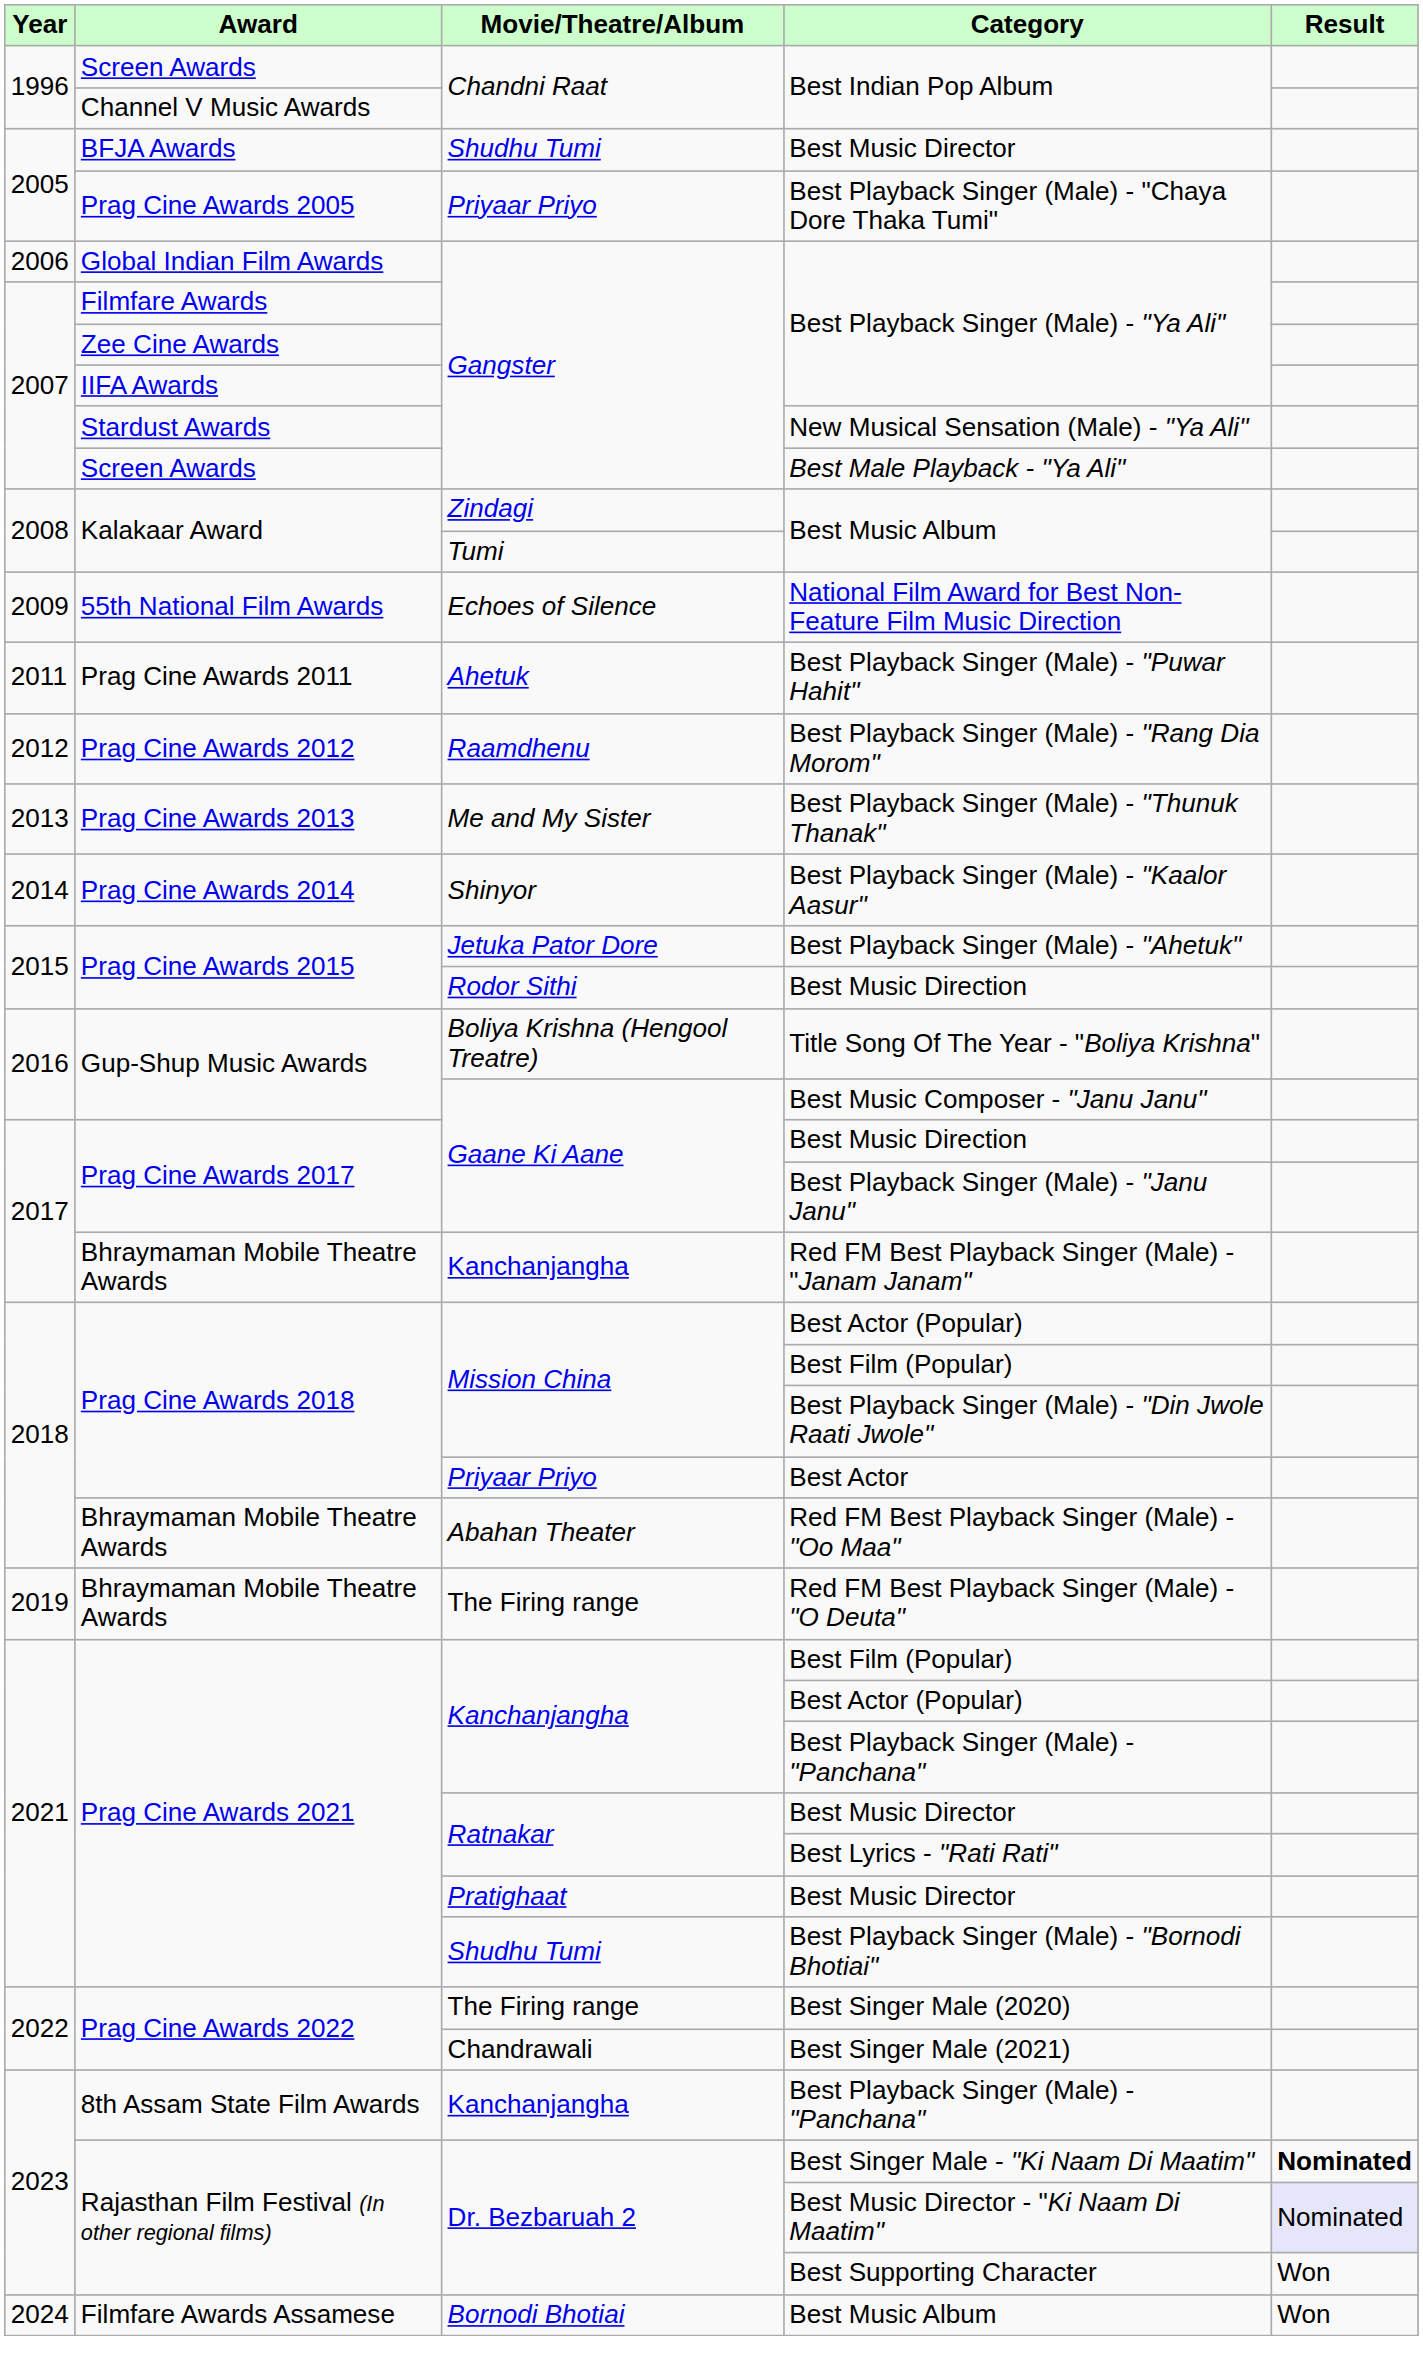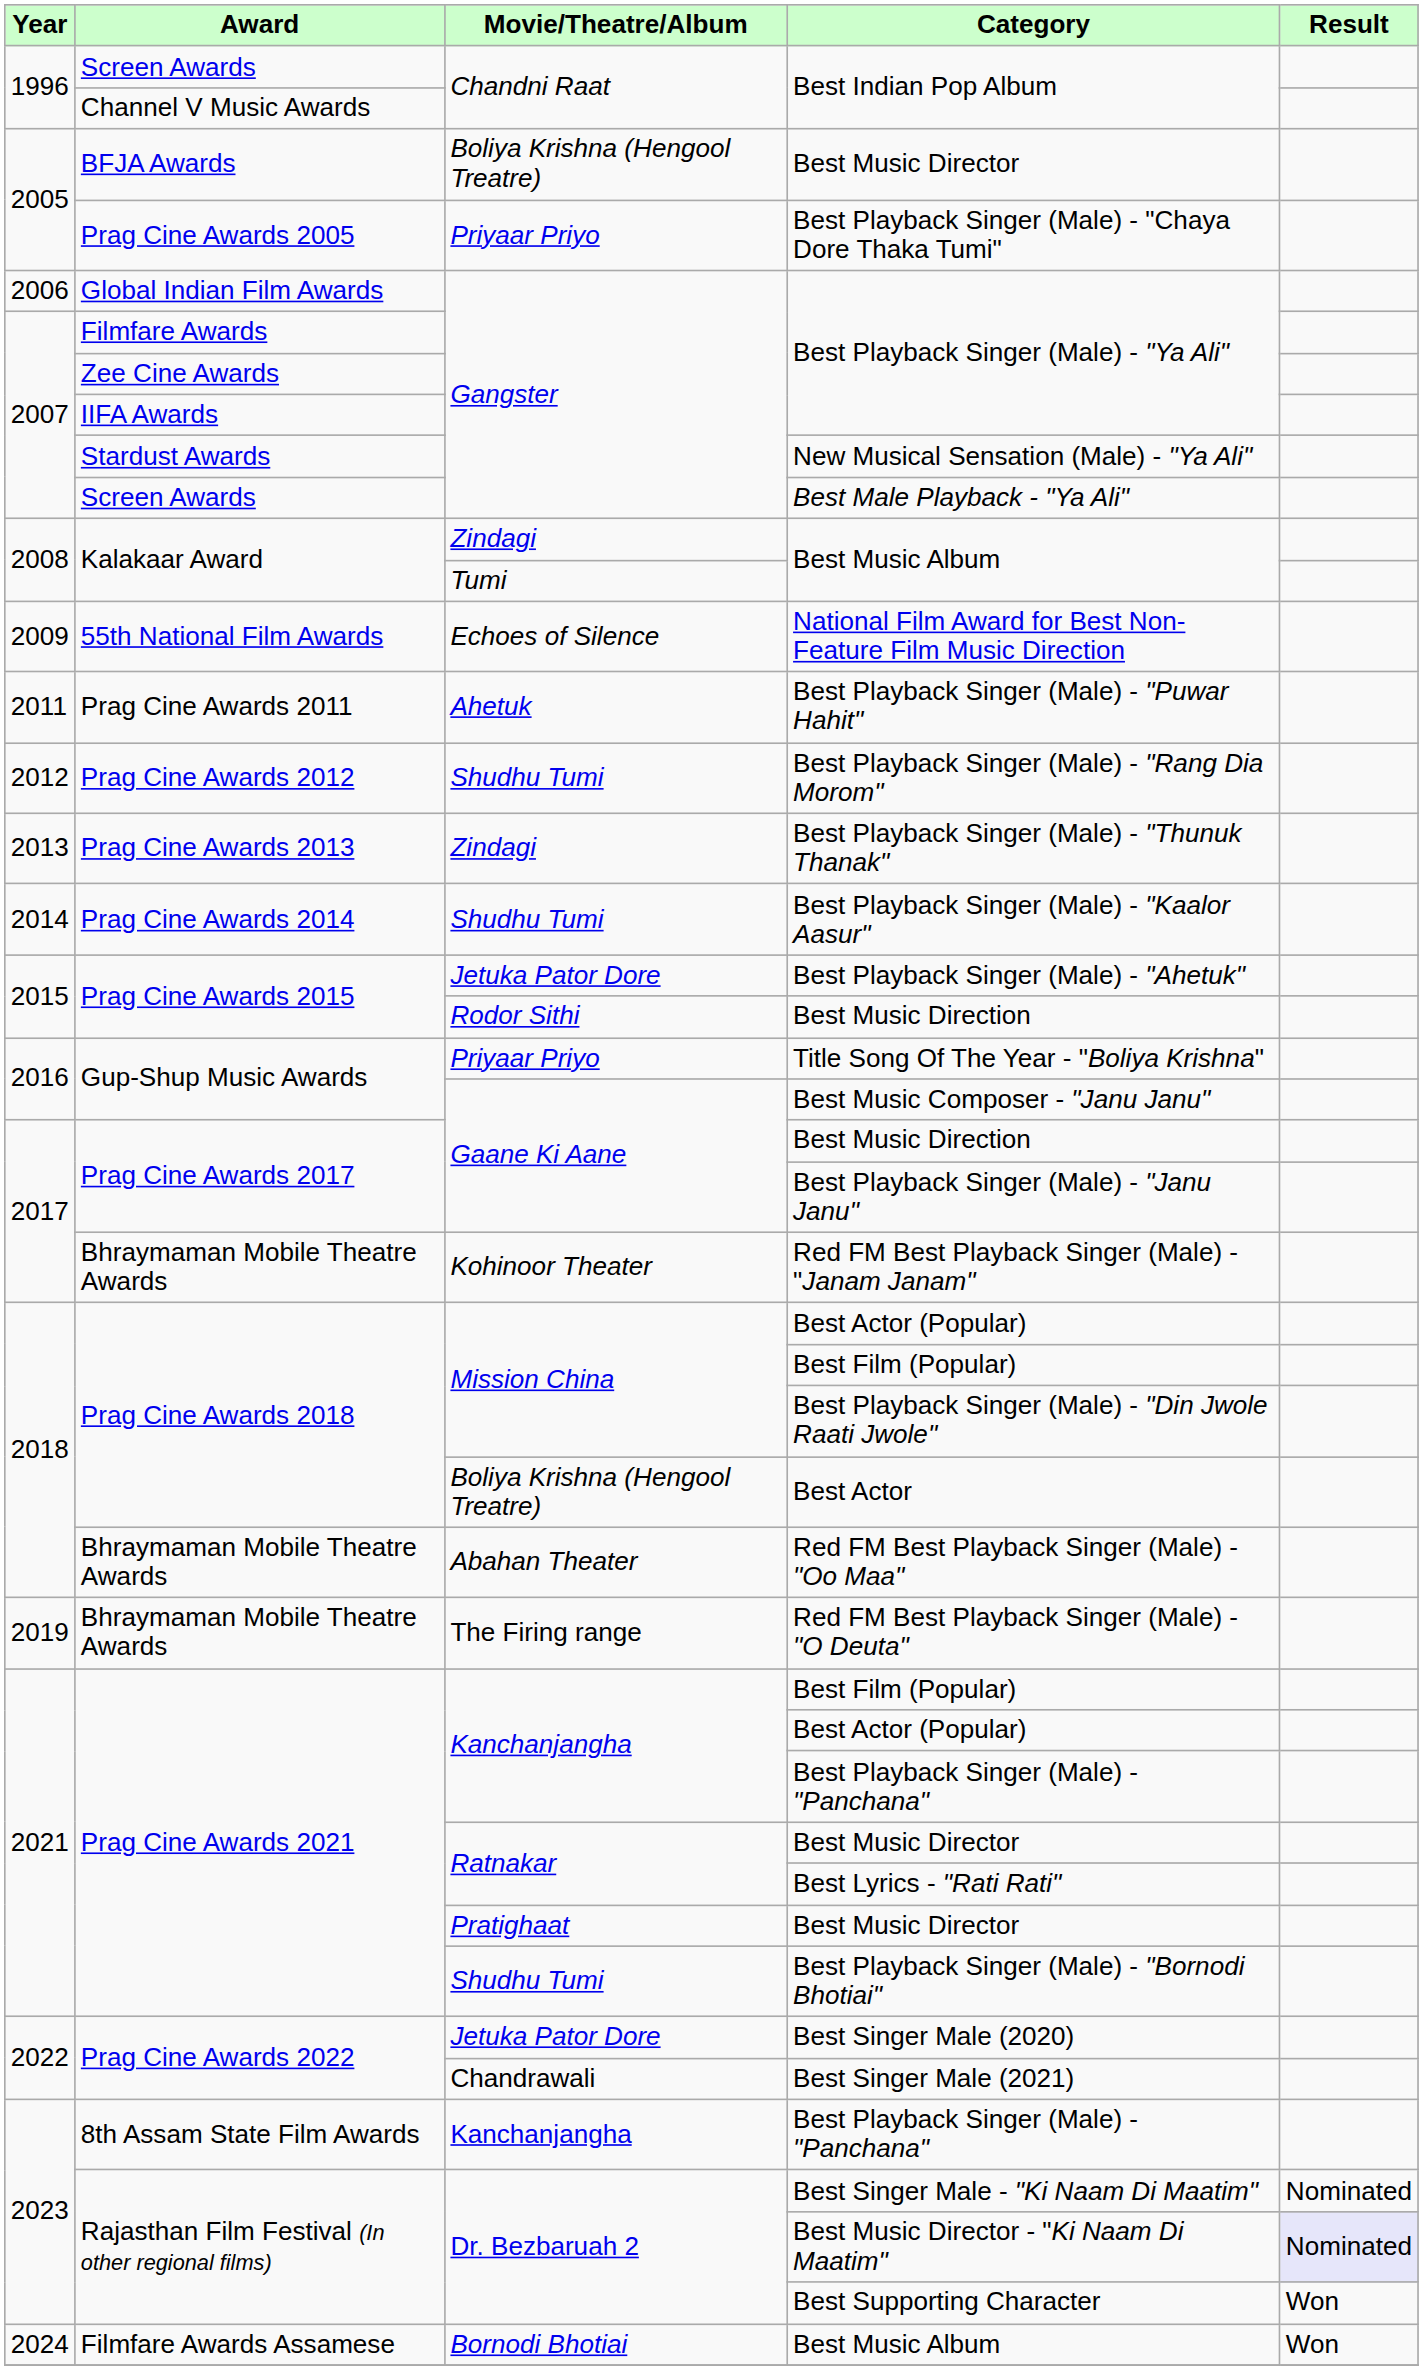 <table class="wikitable">
 <tr style="background:#cfc; text-align:center;">
 <td><strong>Year</strong></td>
 <td><strong>Award</strong></td>
 <td><strong>Movie/Theatre/Album</strong></td>
 <td><strong>Category</strong></td>
 <td><strong>Result</strong></td>
 </tr>
 <tr>
 <td rowspan="2">1996</td>
 <td><a href='#'>Screen Awards</a></td>
 <td rowspan="2"><em>Chandni Raat</em></td>
 <td rowspan="2">Best Indian Pop Album</td>
 <td></td>
 </tr>
 <tr>
 <td>Channel V Music Awards</td>
 <td></td>
 </tr>
 <tr>
 <td rowspan="2">2005</td>
 <td><a href='#'>BFJA Awards</a></td>
-<td><em><a href='#'>Shudhu Tumi</a></em></td>
+<td><em>Boliya Krishna (Hengool Treatre)</em></td>
 <td>Best Music Director</td>
 <td></td>
 </tr>
 <tr>
 <td><a href='#'>Prag Cine Awards 2005</a></td>
 <td><em><a href='#'>Priyaar Priyo</a></em></td>
 <td>Best Playback Singer (Male) - "Chaya Dore Thaka Tumi"</td>
 <td></td>
 </tr>
 <tr>
 <td>2006</td>
 <td><a href='#'>Global Indian Film Awards</a></td>
 <td rowspan="6"><em><a href='#'>Gangster</a></em></td>
 <td rowspan="4">Best Playback Singer (Male) - <em>"Ya Ali"</em></td>
 <td></td>
 </tr>
 <tr>
 <td rowspan="5">2007</td>
 <td><a href='#'>Filmfare Awards</a></td>
 <td></td>
 </tr>
 <tr>
 <td><a href='#'>Zee Cine Awards</a></td>
 <td></td>
 </tr>
 <tr>
 <td><a href='#'>IIFA Awards</a></td>
 <td></td>
 </tr>
 <tr>
 <td><a href='#'>Stardust Awards</a></td>
 <td>New Musical Sensation (Male) - <em>"Ya Ali"</em></td>
 <td></td>
 </tr>
 <tr>
 <td><a href='#'>Screen Awards</a></td>
 <td><em>Best Male Playback - "Ya Ali"</em></td>
 <td></td>
 </tr>
 <tr>
 <td rowspan="2">2008</td>
 <td rowspan="2">Kalakaar Award</td>
 <td><em><a href='#'>Zindagi</a></em></td>
 <td rowspan="2">Best Music Album</td>
 <td></td>
 </tr>
 <tr>
 <td><em>Tumi</em></td>
 <td></td>
 </tr>
 <tr>
 <td>2009</td>
 <td><a href='#'>55th National Film Awards</a></td>
 <td><em>Echoes of Silence</em></td>
 <td><a href='#'>National Film Award for Best Non-Feature Film Music Direction</a></td>
 <td></td>
 </tr>
 <tr>
 <td>2011</td>
 <td>Prag Cine Awards 2011</td>
 <td><em><a href='#'>Ahetuk</a></em></td>
 <td>Best Playback Singer (Male) - <em>"Puwar Hahit"</em></td>
 <td></td>
 </tr>
 <tr>
 <td>2012</td>
 <td><a href='#'>Prag Cine Awards 2012</a></td>
-<td><em><a href='#'>Raamdhenu</a></em></td>
+<td><em><a href='#'>Shudhu Tumi</a></em></td>
 <td>Best Playback Singer (Male) - <em>"Rang Dia Morom"</em></td>
 <td></td>
 </tr>
 <tr>
 <td>2013</td>
 <td><a href='#'>Prag Cine Awards 2013</a></td>
-<td><em>Me and My Sister</em></td>
+<td><em><a href='#'>Zindagi</a></em></td>
 <td>Best Playback Singer (Male) - <em>"Thunuk Thanak"</em></td>
 <td></td>
 </tr>
 <tr>
 <td>2014</td>
 <td><a href='#'>Prag Cine Awards 2014</a></td>
-<td><em>Shinyor</em></td>
+<td><em><a href='#'>Shudhu Tumi</a></em></td>
 <td>Best Playback Singer (Male) - <em>"Kaalor Aasur"</em></td>
 <td></td>
 </tr>
 <tr>
 <td rowspan="2">2015</td>
 <td rowspan="2"><a href='#'>Prag Cine Awards 2015</a></td>
 <td><em><a href='#'>Jetuka Pator Dore</a></em></td>
 <td>Best Playback Singer (Male) - <em>"Ahetuk"</em></td>
 <td></td>
 </tr>
 <tr>
 <td><em><a href='#'>Rodor Sithi</a></em></td>
 <td>Best Music Direction</td>
 <td></td>
 </tr>
 <tr>
 <td rowspan="2">2016</td>
 <td rowspan="2">Gup-Shup Music Awards</td>
-<td><em>Boliya Krishna (Hengool Treatre)</em></td>
+<td><em><a href='#'>Priyaar Priyo</a></em></td>
 <td>Title Song Of The Year -  "<em>Boliya Krishna</em>"</td>
 <td></td>
 </tr>
 <tr>
 <td rowspan="3"><em><a href='#'>Gaane Ki Aane</a></em></td>
 <td>Best Music Composer - <em>"Janu Janu"</em></td>
 <td></td>
 </tr>
 <tr>
 <td rowspan="3">2017</td>
 <td rowspan="2"><a href='#'>Prag Cine Awards 2017</a></td>
 <td>Best Music Direction</td>
 <td></td>
 </tr>
 <tr>
 <td>Best Playback Singer (Male) - <em>"Janu Janu"</em></td>
 <td></td>
 </tr>
 <tr>
 <td>Bhraymaman Mobile Theatre Awards</td>
-<td><a href='#'>Kanchanjangha</a></td>
+<td><em>Kohinoor Theater</em></td>
 <td>Red FM Best Playback Singer (Male) - "<em>Janam Janam"</em></td>
 <td></td>
 </tr>
 <tr>
 <td rowspan="5">2018</td>
 <td rowspan="4"><a href='#'>Prag Cine Awards 2018</a></td>
 <td rowspan="3"><em><a href='#'>Mission China</a></em></td>
 <td>Best Actor (Popular)</td>
 <td></td>
 </tr>
 <tr>
 <td>Best Film (Popular)</td>
 <td></td>
 </tr>
 <tr>
 <td>Best Playback Singer (Male) - <em>"Din Jwole Raati Jwole"</em></td>
 <td></td>
 </tr>
 <tr>
-<td><em><a href='#'>Priyaar Priyo</a></em></td>
+<td><em>Boliya Krishna (Hengool Treatre)</em></td>
 <td>Best Actor</td>
 <td></td>
 </tr>
 <tr>
 <td>Bhraymaman Mobile Theatre Awards</td>
 <td><em>Abahan Theater</em></td>
 <td>Red FM Best Playback Singer (Male) - <em>"Oo Maa"</em></td>
 <td></td>
 </tr>
 <tr>
 <td>2019</td>
 <td>Bhraymaman Mobile Theatre Awards</td>
 <td>The Firing range</td>
 <td>Red FM Best Playback Singer (Male) - <em>"O Deuta"</em></td>
 <td></td>
 </tr>
 <tr>
 <td rowspan="7">2021</td>
 <td rowspan="7"><a href='#'>Prag Cine Awards 2021</a></td>
 <td rowspan="3"><em><a href='#'>Kanchanjangha</a></em></td>
 <td>Best Film (Popular)</td>
 <td></td>
 </tr>
 <tr>
 <td>Best Actor (Popular)</td>
 <td></td>
 </tr>
 <tr>
 <td>Best Playback Singer (Male) - <em>"Panchana"</em></td>
 <td></td>
 </tr>
 <tr>
 <td rowspan="2"><a href='#'><em>Ratnakar</em></a></td>
 <td>Best Music Director</td>
 <td></td>
 </tr>
 <tr>
 <td>Best Lyrics - <em>"Rati Rati"</em></td>
 <td></td>
 </tr>
 <tr>
 <td><em><a href='#'>Pratighaat</a></em></td>
 <td>Best Music Director</td>
 <td></td>
 </tr>
 <tr>
 <td><em><a href='#'>Shudhu Tumi</a></em></td>
 <td>Best Playback Singer (Male) - <em>"Bornodi Bhotiai"</em></td>
 <td></td>
 </tr>
 <tr>
 <td rowspan="2">2022</td>
 <td rowspan="2"><a href='#'>Prag Cine Awards 2022</a></td>
-<td>The Firing range</td>
+<td><em><a href='#'>Jetuka Pator Dore</a></em></td>
 <td>Best Singer Male (2020)</td>
 <td></td>
 </tr>
 <tr>
 <td>Chandrawali</td>
 <td>Best Singer Male (2021)</td>
 <td></td>
 </tr>
 <tr>
 <td rowspan="4">2023</td>
 <td>8th Assam State Film Awards</td>
 <td><a href='#'>Kanchanjangha</a></td>
 <td>Best Playback Singer (Male) - <em>"Panchana"</em></td>
 <td></td>
 </tr>
 <tr>
 <td rowspan="3">Rajasthan Film Festival <em><small>(In other regional films)</small></em></td>
 <td rowspan="3"><a href='#'>Dr. Bezbaruah 2</a></td>
 <td>Best Singer Male - <em>"Ki Naam Di Maatim"</em></td>
-<td><strong>Nominated</strong></td>
+<td>Nominated</td>
 </tr>
 <tr>
 <td>Best Music Director - "<em>Ki Naam Di Maatim"</em></td>
 <td style="background: lavender;">Nominated</td>
 </tr>
 <tr>
 <td>Best Supporting Character</td>
 <td>Won</td>
 </tr>
 <tr>
 <td>2024</td>
 <td>Filmfare Awards Assamese</td>
 <td><em><a href='#'>Bornodi Bhotiai</a></em></td>
 <td>Best Music Album</td>
 <td>Won</td>
 </tr>
 <tr>
 </tr>
 </table>
